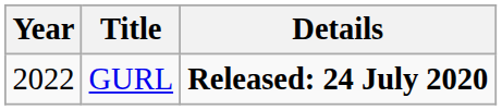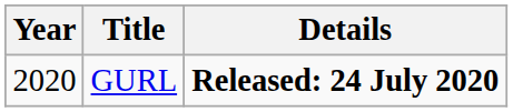 <table class="wikitable">
 <tr>
 <th>Year</th>
 <th>Title</th>
 <th>Details</th>
 </tr>
 <tr>
-<td>2022</td>
+<td>2020</td>
 <td><a href='#'>GURL</a></td>
 <td><strong>Released: 24 July 2020</strong></td>
 </tr>
 </table>
